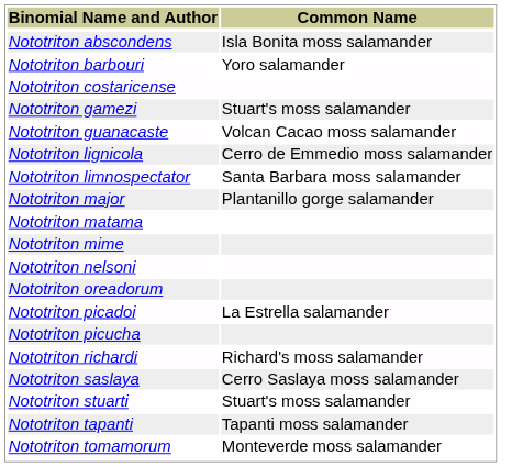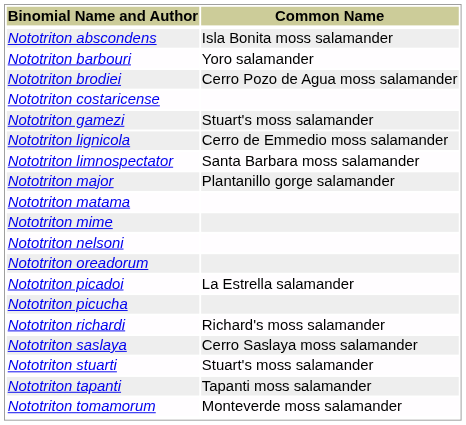 <table style="text-align:left; border:1px solid #999999; ">
 <tr style="background:#CCCC99; text-align: center; ">
 <th>Binomial Name and Author</th>
 <th>Common Name</th>
 </tr>
 <tr>
 </tr>
 <tr style="background:#EEEEEE;">
 <td><em><a href='#'>Nototriton abscondens</a></em> <br> </td>
 <td>Isla Bonita moss salamander</td>
 </tr>
 <tr style="background:#FFFDFF;">
 <td><em><a href='#'>Nototriton barbouri</a></em> <br> </td>
 <td>Yoro salamander</td>
 </tr>
+<tr style="background:#EEEEEE;">
+<td><em><a href='#'>Nototriton brodiei</a></em> <br> </td>
+<td>Cerro Pozo de Agua moss salamander</td>
+</tr>
 <tr style="background:#FFFDFF;">
 <td><em><a href='#'>Nototriton costaricense</a></em> <br> </td>
 <td></td>
 </tr>
 <tr style="background:#EEEEEE;">
 <td><em><a href='#'>Nototriton gamezi</a></em> <br> </td>
 <td>Stuart's moss salamander</td>
-</tr>
-<tr style="background:#FFFDFF;">
-<td><em><a href='#'>Nototriton guanacaste</a></em> <br> </td>
-<td>Volcan Cacao moss salamander</td>
 </tr>
 <tr style="background:#EEEEEE;">
 <td><em><a href='#'>Nototriton lignicola</a></em> <br> </td>
 <td>Cerro de Emmedio moss salamander</td>
 </tr>
 <tr style="background:#FFFDFF;">
 <td><em><a href='#'>Nototriton limnospectator</a></em> <br> </td>
 <td>Santa Barbara moss salamander</td>
 </tr>
 <tr style="background:#EEEEEE;">
 <td><em><a href='#'>Nototriton major</a></em> <br> </td>
 <td>Plantanillo gorge salamander</td>
 </tr>
 <tr style="background:#FFFDFF;">
 <td><em><a href='#'>Nototriton matama</a></em> <br> </td>
 <td></td>
 </tr>
 <tr style="background:#EEEEEE;">
 <td><em><a href='#'>Nototriton mime</a></em> <br> </td>
 <td></td>
 </tr>
 <tr style="background:#FFFDFF;">
 <td><em><a href='#'>Nototriton nelsoni</a></em> <br> </td>
 <td></td>
 </tr>
 <tr style="background:#EEEEEE;">
 <td><em><a href='#'>Nototriton oreadorum</a></em> <br> </td>
 <td></td>
 </tr>
 <tr style="background:#FFFDFF;">
 <td><em><a href='#'>Nototriton picadoi</a></em> <br> </td>
 <td>La Estrella salamander</td>
 </tr>
 <tr style="background:#EEEEEE;">
 <td><em><a href='#'>Nototriton picucha</a></em> <br> </td>
 <td></td>
 </tr>
 <tr style="background:#FFFDFF;">
 <td><em><a href='#'>Nototriton richardi</a></em> <br> </td>
 <td>Richard's moss salamander</td>
 </tr>
 <tr style="background:#EEEEEE;">
 <td><em><a href='#'>Nototriton saslaya</a></em> <br> </td>
 <td>Cerro Saslaya moss salamander</td>
 </tr>
 <tr style="background:#FFFDFF;">
 <td><em><a href='#'>Nototriton stuarti</a></em> <br> </td>
 <td>Stuart's moss salamander</td>
 </tr>
 <tr style="background:#EEEEEE;">
 <td><em><a href='#'>Nototriton tapanti</a></em> <br> </td>
 <td>Tapanti moss salamander</td>
 </tr>
 <tr style="background:#FFFDFF;">
 <td><em><a href='#'>Nototriton tomamorum</a></em> <br> </td>
 <td>Monteverde moss salamander</td>
 </tr>
 <tr>
 </tr>
 </table>
